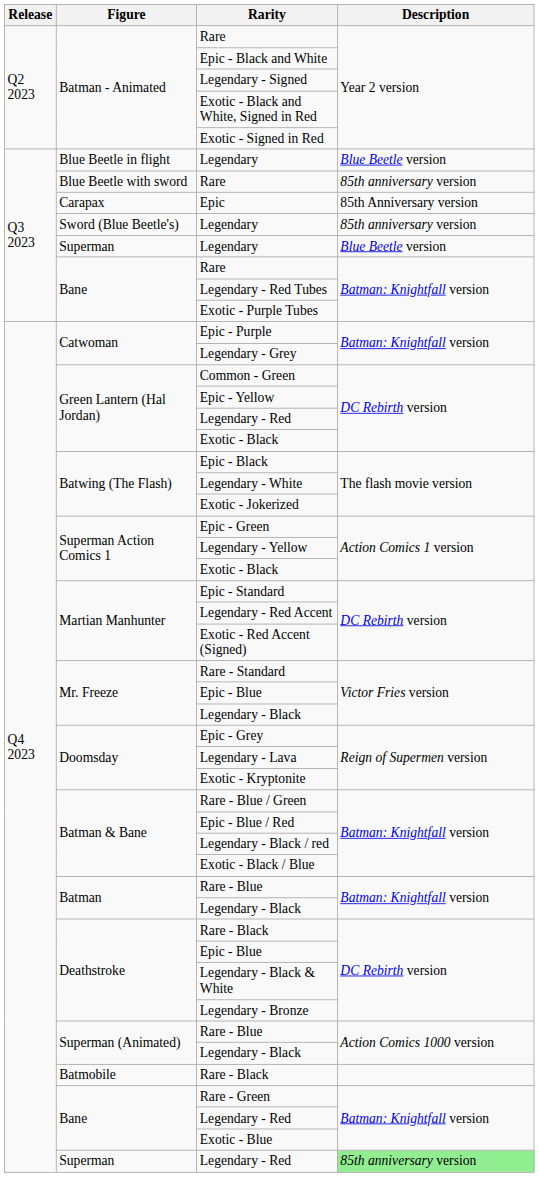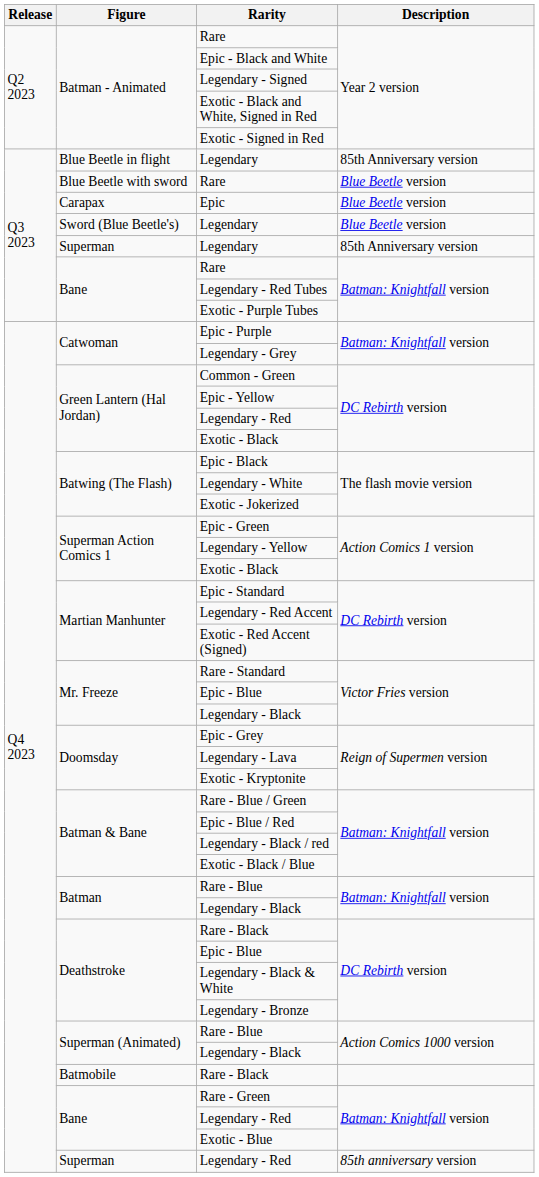 <table class="wikitable" style="width:100%;">
 <tr>
 <th width=5%!scope="col">Release</th>
 <th width=25%!scope="col">Figure</th>
 <th width=25%!scope="col">Rarity</th>
 <th width=35%!scope="col">Description</th>
 </tr>
 <tr>
 <td rowspan=5>Q2 2023</td>
 <td rowspan=5>Batman - Animated</td>
 <td>Rare</td>
 <td rowspan=5>Year 2 version</td>
 </tr>
 <tr>
 <td>Epic - Black and White</td>
 </tr>
 <tr>
 <td>Legendary - Signed</td>
 </tr>
 <tr>
 <td>Exotic - Black and White, Signed in Red</td>
 </tr>
 <tr>
 <td>Exotic - Signed in Red</td>
 </tr>
 <tr>
 <td rowspan=8>Q3 2023</td>
 <td>Blue Beetle in flight</td>
 <td>Legendary</td>
-<td><em><a href='#'>Blue Beetle</a></em> version</td>
+<td>85th Anniversary version</td>
 </tr>
 <tr>
 <td>Blue Beetle with sword</td>
 <td>Rare</td>
-<td><em>85th anniversary</em> version</td>
+<td><em><a href='#'>Blue Beetle</a></em> version</td>
 </tr>
 <tr>
 <td>Carapax</td>
 <td>Epic</td>
-<td>85th Anniversary version</td>
+<td><em><a href='#'>Blue Beetle</a></em> version</td>
 </tr>
 <tr>
 <td>Sword (Blue Beetle's)</td>
 <td>Legendary</td>
-<td><em>85th anniversary</em> version</td>
+<td><em><a href='#'>Blue Beetle</a></em> version</td>
 </tr>
 <tr>
 <td>Superman</td>
 <td>Legendary</td>
-<td><em><a href='#'>Blue Beetle</a></em> version</td>
+<td>85th Anniversary version</td>
 </tr>
 <tr>
 <td rowspan=3>Bane</td>
 <td>Rare</td>
 <td rowspan=3><em><a href='#'>Batman: Knightfall</a></em> version</td>
 </tr>
 <tr>
 <td>Legendary - Red Tubes</td>
 </tr>
 <tr>
 <td>Exotic - Purple Tubes</td>
 </tr>
 <tr>
 <td rowspan=38>Q4 2023</td>
 <td rowspan=2>Catwoman</td>
 <td>Epic - Purple</td>
 <td rowspan=2><em><a href='#'>Batman: Knightfall</a></em> version</td>
 </tr>
 <tr>
 <td>Legendary - Grey</td>
 </tr>
 <tr>
 <td rowspan=4>Green Lantern (Hal Jordan)</td>
 <td>Common - Green</td>
 <td rowspan=4><em><a href='#'>DC Rebirth</a></em> version</td>
 </tr>
 <tr>
 <td>Epic - Yellow</td>
 </tr>
 <tr>
 <td>Legendary - Red</td>
 </tr>
 <tr>
 <td>Exotic - Black</td>
 </tr>
 <tr>
 <td rowspan=3>Batwing (The Flash)</td>
 <td>Epic - Black</td>
 <td rowspan=3>The flash movie version</td>
 </tr>
 <tr>
 <td>Legendary - White</td>
 </tr>
 <tr>
 <td>Exotic - Jokerized</td>
 </tr>
 <tr>
 <td rowspan=3>Superman Action Comics 1</td>
 <td>Epic - Green</td>
 <td rowspan=3><em>Action Comics 1</em> version</td>
 </tr>
 <tr>
 <td>Legendary - Yellow</td>
 </tr>
 <tr>
 <td>Exotic - Black</td>
 </tr>
 <tr>
 <td rowspan=3>Martian Manhunter</td>
 <td>Epic - Standard</td>
 <td rowspan=3><em><a href='#'>DC Rebirth</a></em> version</td>
 </tr>
 <tr>
 <td>Legendary - Red Accent</td>
 </tr>
 <tr>
 <td>Exotic - Red Accent (Signed)</td>
 </tr>
 <tr>
 <td rowspan=3>Mr. Freeze</td>
 <td>Rare - Standard</td>
 <td rowspan=3><em>Victor Fries</em> version</td>
 </tr>
 <tr>
 <td>Epic - Blue</td>
 </tr>
 <tr>
 <td>Legendary - Black</td>
 </tr>
 <tr>
 <td rowspan=3>Doomsday</td>
 <td>Epic - Grey</td>
 <td rowspan=3><em>Reign of Supermen</em> version</td>
 </tr>
 <tr>
 <td>Legendary - Lava</td>
 </tr>
 <tr>
 <td>Exotic - Kryptonite</td>
 </tr>
 <tr>
 <td rowspan=4>Batman & Bane</td>
 <td>Rare - Blue / Green</td>
 <td rowspan=4><em><a href='#'>Batman: Knightfall</a></em> version</td>
 </tr>
 <tr>
 <td>Epic - Blue / Red</td>
 </tr>
 <tr>
 <td>Legendary - Black / red</td>
 </tr>
 <tr>
 <td>Exotic - Black / Blue</td>
 </tr>
 <tr>
 <td rowspan=2>Batman</td>
 <td>Rare - Blue</td>
 <td rowspan=2><em><a href='#'>Batman: Knightfall</a></em> version</td>
 </tr>
 <tr>
 <td>Legendary - Black</td>
 </tr>
 <tr>
 <td rowspan=4>Deathstroke</td>
 <td>Rare - Black</td>
 <td rowspan=4><em><a href='#'>DC Rebirth</a></em> version</td>
 </tr>
 <tr>
 <td>Epic - Blue</td>
 </tr>
 <tr>
 <td>Legendary - Black & White</td>
 </tr>
 <tr>
 <td>Legendary - Bronze</td>
 </tr>
 <tr>
 <td rowspan=2>Superman (Animated)</td>
 <td>Rare - Blue</td>
 <td rowspan=2><em>Action Comics 1000</em> version</td>
 </tr>
 <tr>
 <td>Legendary - Black</td>
 </tr>
 <tr>
 <td>Batmobile</td>
 <td>Rare - Black</td>
 <td></td>
 </tr>
 <tr>
 <td rowspan=3>Bane</td>
 <td>Rare - Green</td>
 <td rowspan=3><em><a href='#'>Batman: Knightfall</a></em> version</td>
 </tr>
 <tr>
 <td>Legendary - Red</td>
 </tr>
 <tr>
 <td>Exotic - Blue</td>
 </tr>
 <tr>
 <td>Superman</td>
 <td>Legendary - Red</td>
-<td style="background: lightgreen;"><em>85th anniversary</em> version</td>
+<td><em>85th anniversary</em> version</td>
 </tr>
 </table>
